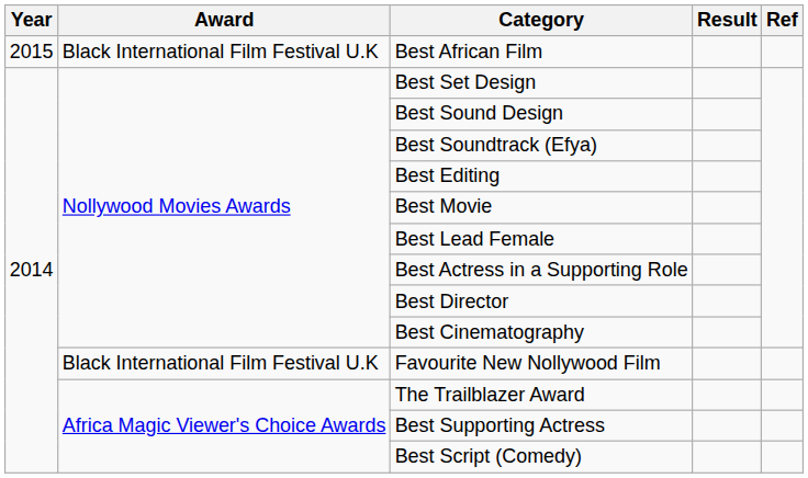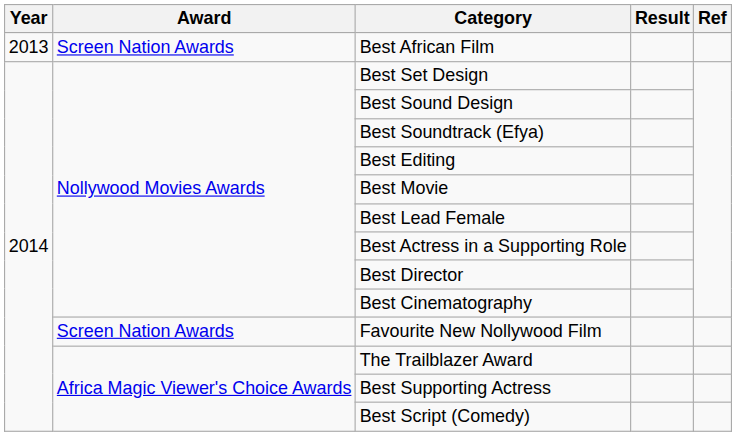 <table class="wikitable">
 <tr>
 <th>Year</th>
 <th>Award</th>
 <th>Category</th>
 <th>Result</th>
 <th>Ref</th>
 </tr>
 <tr>
-<td>2015</td>
-<td>Black International Film Festival U.K</td>
+<td>2013</td>
+<td><a href='#'>Screen Nation Awards</a></td>
 <td>Best African Film</td>
 <td></td>
 <td></td>
 </tr>
 <tr>
 <td rowspan="13">2014</td>
 <td rowspan="9"><a href='#'>Nollywood Movies Awards</a></td>
 <td>Best Set Design</td>
 <td></td>
 <td rowspan="9"></td>
 </tr>
 <tr>
 <td>Best Sound Design</td>
 <td></td>
 </tr>
 <tr>
 <td>Best Soundtrack (Efya)</td>
 <td></td>
 </tr>
 <tr>
 <td>Best Editing</td>
 <td></td>
 </tr>
 <tr>
 <td>Best Movie</td>
 <td></td>
 </tr>
 <tr>
 <td>Best Lead Female</td>
 <td></td>
 </tr>
 <tr>
 <td>Best Actress in a Supporting Role</td>
 <td></td>
 </tr>
 <tr>
 <td>Best Director</td>
 <td></td>
 </tr>
 <tr>
 <td>Best Cinematography</td>
 <td></td>
 </tr>
 <tr>
-<td>Black International Film Festival U.K</td>
+<td><a href='#'>Screen Nation Awards</a></td>
 <td>Favourite New Nollywood Film</td>
 <td></td>
 <td></td>
 </tr>
 <tr>
 <td rowspan="3"><a href='#'>Africa Magic Viewer's Choice Awards</a></td>
 <td>The Trailblazer Award</td>
 <td></td>
 <td></td>
 </tr>
 <tr>
 <td>Best Supporting Actress</td>
 <td></td>
 <td></td>
 </tr>
 <tr>
 <td>Best Script (Comedy)</td>
 <td></td>
 <td></td>
 </tr>
 </table>
